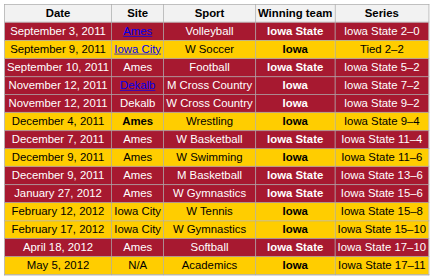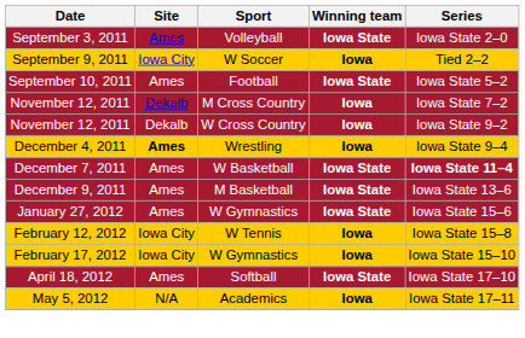 <table class="wikitable">
 <tr>
 <th>Date</th>
 <th>Site</th>
 <th>Sport</th>
 <th>Winning team</th>
 <th>Series</th>
 </tr>
 <tr align=center style="background: #A71930;color:white;">
 <td>September 3, 2011</td>
 <td><a href='#'><span>Ames</span></a></td>
 <td>Volleyball</td>
 <td><strong>Iowa State</strong></td>
 <td>Iowa State 2–0</td>
 </tr>
 <tr align=center style="background: #FFCD00;color:black;">
 <td>September 9, 2011</td>
 <td><a href='#'><span>Iowa City</span></a></td>
 <td>W Soccer</td>
 <td><strong>Iowa</strong></td>
 <td>Tied 2–2</td>
 </tr>
 <tr align=center style="background: #A71930;color:white;">
 <td>September 10, 2011</td>
 <td>Ames</td>
 <td>Football</td>
 <td><strong>Iowa State</strong></td>
 <td>Iowa State 5–2</td>
 </tr>
 <tr align=center style="background: #A71930;color:white;">
 <td>November 12, 2011</td>
 <td><a href='#'><span>Dekalb</span></a></td>
 <td>M Cross Country</td>
 <td><strong>Iowa</strong></td>
 <td>Iowa State 7–2</td>
 </tr>
 <tr align=center style="background: #A71930;color:white;">
 <td>November 12, 2011</td>
 <td>Dekalb</td>
 <td>W Cross Country</td>
 <td><strong>Iowa</strong></td>
 <td>Iowa State 9–2</td>
 </tr>
 <tr align=center style="background: #FFCD00;color:black;">
 <td>December 4, 2011</td>
 <td><strong>Ames</strong></td>
 <td>Wrestling</td>
 <td><strong>Iowa</strong></td>
 <td>Iowa State 9–4</td>
 </tr>
 <tr align=center style="background: #A71930;color:white;">
 <td>December 7, 2011</td>
 <td>Ames</td>
 <td>W Basketball</td>
 <td><strong>Iowa State</strong></td>
-<td>Iowa State 11–4</td>
-</tr>
-<tr align=center style="background: #FFCD00;color:black;">
-<td>December 9, 2011</td>
-<td>Ames</td>
-<td>W Swimming</td>
-<td><strong>Iowa</strong></td>
-<td>Iowa State 11–6</td>
+<td><strong>Iowa State 11–4</strong></td>
 </tr>
 <tr align=center style="background: #A71930;color:white;">
 <td>December 9, 2011</td>
 <td>Ames</td>
 <td>M Basketball</td>
 <td><strong>Iowa State</strong></td>
 <td>Iowa State 13–6</td>
 </tr>
 <tr align=center style="background: #A71930;color:white;">
 <td>January 27, 2012</td>
 <td>Ames</td>
 <td>W Gymnastics</td>
 <td><strong>Iowa State</strong></td>
 <td>Iowa State 15–6</td>
 </tr>
 <tr align=center style="background: #FFCD00;color:black;">
 <td>February 12, 2012</td>
 <td>Iowa City</td>
 <td>W Tennis</td>
 <td><strong>Iowa</strong></td>
 <td>Iowa State 15–8</td>
 </tr>
 <tr align=center style="background: #FFCD00;color:black;">
 <td>February 17, 2012</td>
 <td>Iowa City</td>
 <td>W Gymnastics</td>
 <td><strong>Iowa</strong></td>
 <td>Iowa State 15–10</td>
 </tr>
 <tr align=center style="background: #A71930;color:white;">
 <td>April 18, 2012</td>
 <td>Ames</td>
 <td>Softball</td>
 <td><strong>Iowa State</strong></td>
 <td>Iowa State 17–10</td>
 </tr>
 <tr align=center style="background: #FFCD00;color:black;">
 <td>May 5, 2012</td>
 <td>N/A</td>
 <td>Academics</td>
 <td><strong>Iowa</strong></td>
 <td>Iowa State 17–11</td>
 </tr>
 <tr>
 </tr>
 </table>
